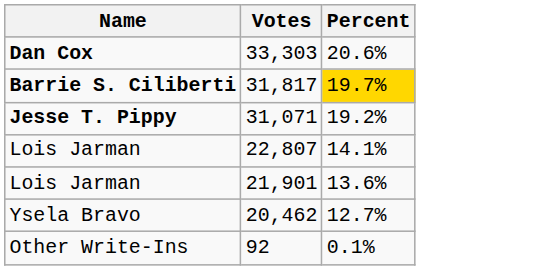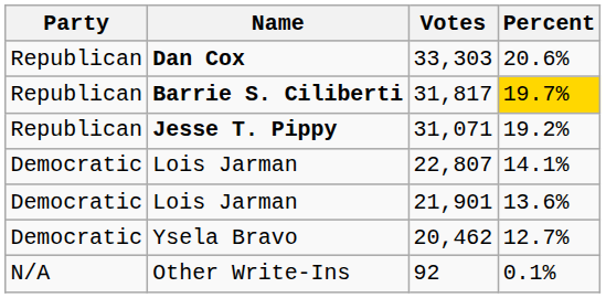 <table class="wikitable">
 <tr>
+<th>Party</th>
 <th>Name</th>
 <th>Votes</th>
 <th>Percent</th>
 </tr>
 <tr>
+<td>Republican</td>
 <td><strong>Dan Cox</strong></td>
 <td>33,303</td>
 <td>20.6%</td>
 </tr>
 <tr>
+<td>Republican</td>
 <td><strong>Barrie S. Ciliberti</strong></td>
 <td>31,817</td>
 <td style="background: gold;">19.7%</td>
 </tr>
 <tr>
+<td>Republican</td>
 <td><strong>Jesse T. Pippy</strong></td>
 <td>31,071</td>
 <td>19.2%</td>
 </tr>
 <tr>
+<td>Democratic</td>
 <td>Lois Jarman</td>
 <td>22,807</td>
 <td>14.1%</td>
 </tr>
 <tr>
+<td>Democratic</td>
 <td>Lois Jarman</td>
 <td>21,901</td>
 <td>13.6%</td>
 </tr>
 <tr>
+<td>Democratic</td>
 <td>Ysela Bravo</td>
 <td>20,462</td>
 <td>12.7%</td>
 </tr>
 <tr>
+<td>N/A</td>
 <td>Other Write-Ins</td>
 <td>92</td>
 <td>0.1%</td>
 </tr>
 </table>
